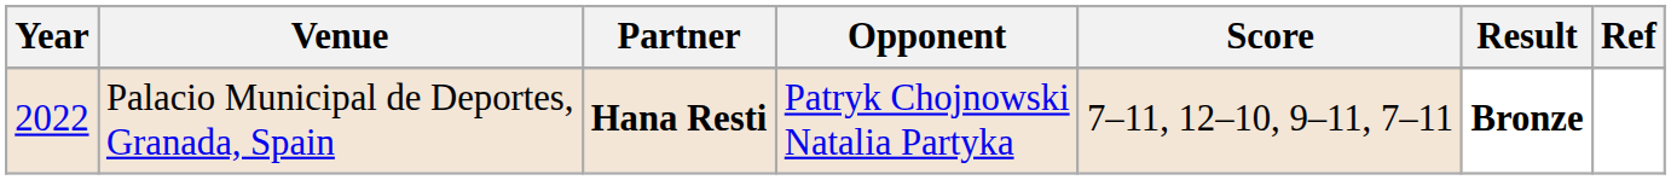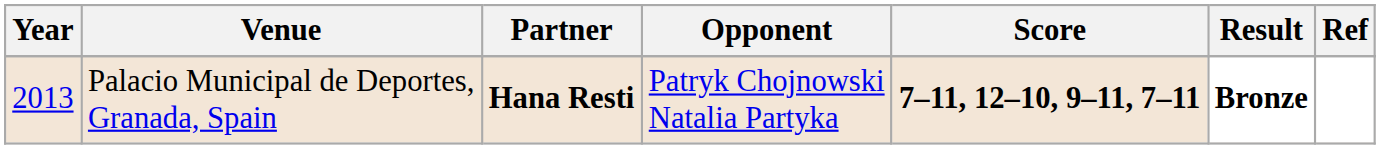 <table class="sortable wikitable" style="font-size: 90%;">
 <tr>
 <th>Year</th>
 <th>Venue</th>
 <th>Partner</th>
 <th>Opponent</th>
 <th>Score</th>
 <th>Result</th>
 <th>Ref</th>
 </tr>
 <tr>
 </tr>
 <tr style="background:#F3E6D7">
-<td align="center"><a href='#'>2022</a></td>
+<td align="center"><a href='#'>2013</a></td>
 <td align="left">Palacio Municipal de Deportes,<br> <a href='#'>Granada, Spain</a></td>
 <td align="left"><strong> Hana Resti</strong></td>
 <td align="left"> <a href='#'>Patryk Chojnowski</a><br> <a href='#'>Natalia Partyka</a></td>
-<td align="left">7–11, 12–10, 9–11, 7–11</td>
+<td align="left"><strong>7–11, 12–10, 9–11, 7–11</strong></td>
 <td style="text-align:left; background:white"> <strong>Bronze</strong></td>
 <td style="text-align:center; background:white"></td>
 </tr>
 </table>
